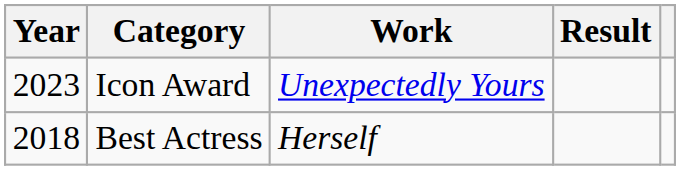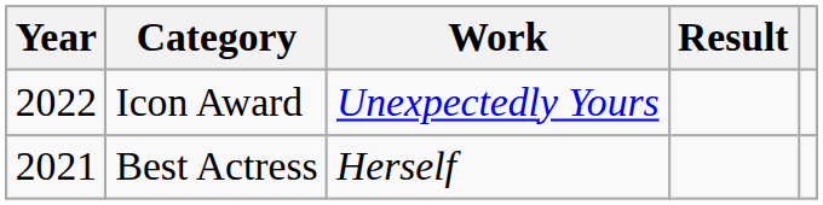 <table class="wikitable sortable">
 <tr>
 <th>Year</th>
 <th>Category</th>
 <th>Work</th>
 <th>Result</th>
 <th></th>
 </tr>
 <tr>
-<td>2023</td>
+<td>2022</td>
 <td>Icon Award</td>
 <td><em><a href='#'>Unexpectedly Yours</a></em></td>
 <td></td>
 <td></td>
 </tr>
 <tr>
-<td>2018</td>
+<td>2021</td>
 <td>Best Actress</td>
 <td><em>Herself</em></td>
 <td></td>
 <td></td>
 </tr>
 </table>
